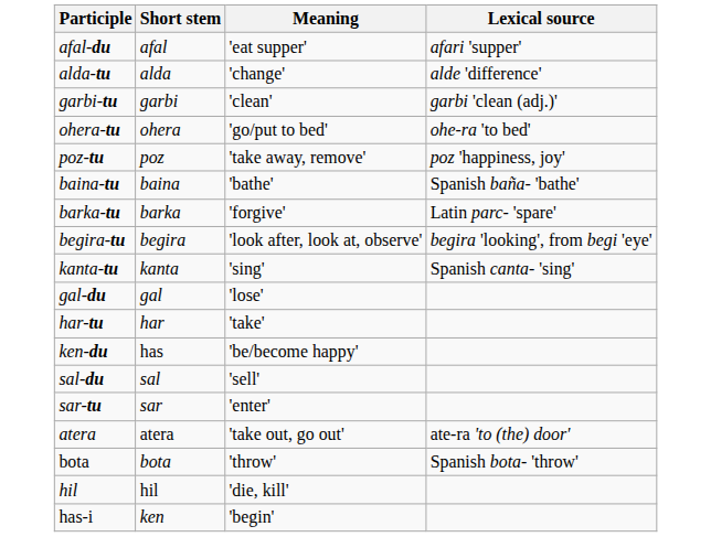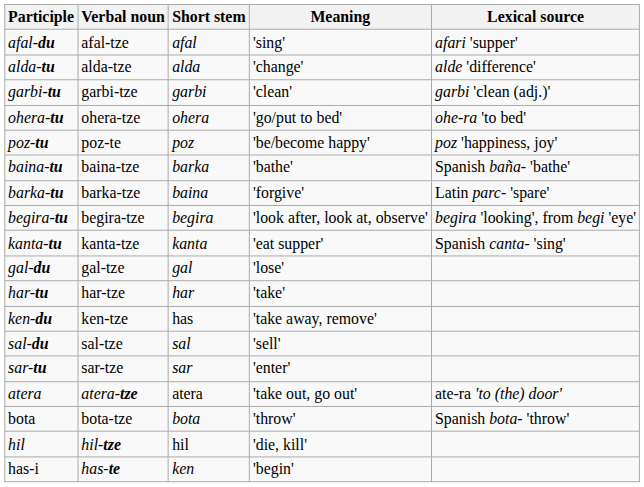 <table class="wikitable" style="margin: 1em auto 1em auto">
 <tr>
 <th align="center">Participle</th>
+<th align="center">Verbal noun</th>
 <th align="center">Short stem</th>
 <th align="center">Meaning</th>
 <th align="center">Lexical source</th>
 </tr>
 <tr>
 <td><em>afal-<strong>du<strong><em></td>
+<td></em>afal-</strong>tze</em></strong></td>
 <td><em>afal</em></td>
-<td>'eat supper'</td>
+<td>'sing'</td>
 <td><em>afari</em> 'supper'</td>
 </tr>
 <tr>
 <td><em>alda-<strong>tu<strong><em></td>
+<td></em>alda-</strong>tze</em></strong></td>
 <td><em>alda</em></td>
 <td>'change'</td>
 <td><em>alde</em> 'difference'</td>
 </tr>
 <tr>
 <td><em>garbi-<strong>tu<strong><em></td>
+<td></em>garbi-</strong>tze</em></strong></td>
 <td><em>garbi</em></td>
 <td>'clean'</td>
 <td><em>garbi</em> 'clean (adj.)'</td>
 </tr>
 <tr>
 <td><em>ohera-<strong>tu<strong><em></td>
+<td></em>ohera-</strong>tze</em></strong></td>
 <td><em>ohera</em></td>
 <td>'go/put to bed'</td>
 <td><em>ohe-ra</em> 'to bed'</td>
 </tr>
 <tr>
 <td><em>poz-<strong>tu<strong><em></td>
+<td></em>poz-</strong>te</em></strong></td>
 <td><em>poz</em></td>
-<td>'take away, remove'</td>
+<td>'be/become happy'</td>
 <td><em>poz</em> 'happiness, joy'</td>
 </tr>
 <tr>
 <td><em>baina-<strong>tu<strong><em></td>
-<td><em>baina</em></td>
+<td></em>baina-</strong>tze</em></strong></td>
+<td><em>barka</em></td>
 <td>'bathe'</td>
 <td>Spanish <em>baña-</em> 'bathe'</td>
 </tr>
 <tr>
 <td><em>barka-<strong>tu<strong><em></td>
-<td><em>barka</em></td>
+<td></em>barka-</strong>tze</em></strong></td>
+<td><em>baina</em></td>
 <td>'forgive'</td>
 <td>Latin <em>parc-</em> 'spare'</td>
 </tr>
 <tr>
 <td><em>begira-<strong>tu<strong><em></td>
+<td></em>begira-</strong>tze</em></strong></td>
 <td><em>begira</em></td>
 <td>'look after, look at, observe'</td>
 <td><em>begira</em> 'looking', from <em>begi</em> 'eye'</td>
 </tr>
 <tr>
 <td><em>kanta-<strong>tu<strong><em></td>
+<td></em>kanta-</strong>tze</em></strong></td>
 <td><em>kanta</em></td>
-<td>'sing'</td>
+<td>'eat supper'</td>
 <td>Spanish <em>canta-</em> 'sing'</td>
 </tr>
 <tr>
 <td><em>gal-<strong>du<strong><em></td>
+<td></em>gal-</strong>tze</em></strong></td>
 <td><em>gal</em></td>
 <td>'lose'</td>
 <td></td>
 </tr>
 <tr>
 <td><em>har-<strong>tu<strong><em></td>
+<td></em>har-</strong>tze</em></strong></td>
 <td><em>har</em></td>
 <td>'take'</td>
 <td></td>
 </tr>
 <tr>
 <td><em>ken-<strong>du<strong><em></td>
+<td></em>ken-</strong>tze</em></strong></td>
 <td></em>has<em></td>
-<td>'be/become happy'</td>
+<td>'take away, remove'</td>
 <td></td>
 </tr>
 <tr>
 <td><em>sal-<strong>du<strong><em></td>
+<td></em>sal-</strong>tze</em></strong></td>
 <td><em>sal</em></td>
 <td>'sell'</td>
 <td></td>
 </tr>
 <tr>
 <td><em>sar-<strong>tu<strong><em></td>
+<td></em>sar-</strong>tze</em></strong></td>
 <td><em>sar</em></td>
 <td>'enter'</td>
 <td></td>
 </tr>
 <tr>
 <td><em>atera</em></td>
+<td><em>atera-<strong>tze<strong><em></td>
 <td></em>atera<em></td>
 <td>'take out, go out'</td>
 <td></em>ate-ra<em> 'to (the) door'</td>
 </tr>
 <tr>
 <td></em>bota<em></td>
+<td></em>bota-</strong>tze</em></strong></td>
 <td><em>bota</em></td>
 <td>'throw'</td>
 <td>Spanish <em>bota-</em> 'throw'</td>
 </tr>
 <tr>
 <td><em>hil</em></td>
+<td><em>hil-<strong>tze<strong><em></td>
 <td></em>hil<em></td>
 <td>'die, kill'</td>
 <td></td>
 </tr>
 <tr>
 <td></em>has-</strong>i</em></strong></td>
+<td><em>has-<strong>te<strong><em></td>
 <td><em>ken</em></td>
 <td>'begin'</td>
 <td></td>
 </tr>
 </table>
